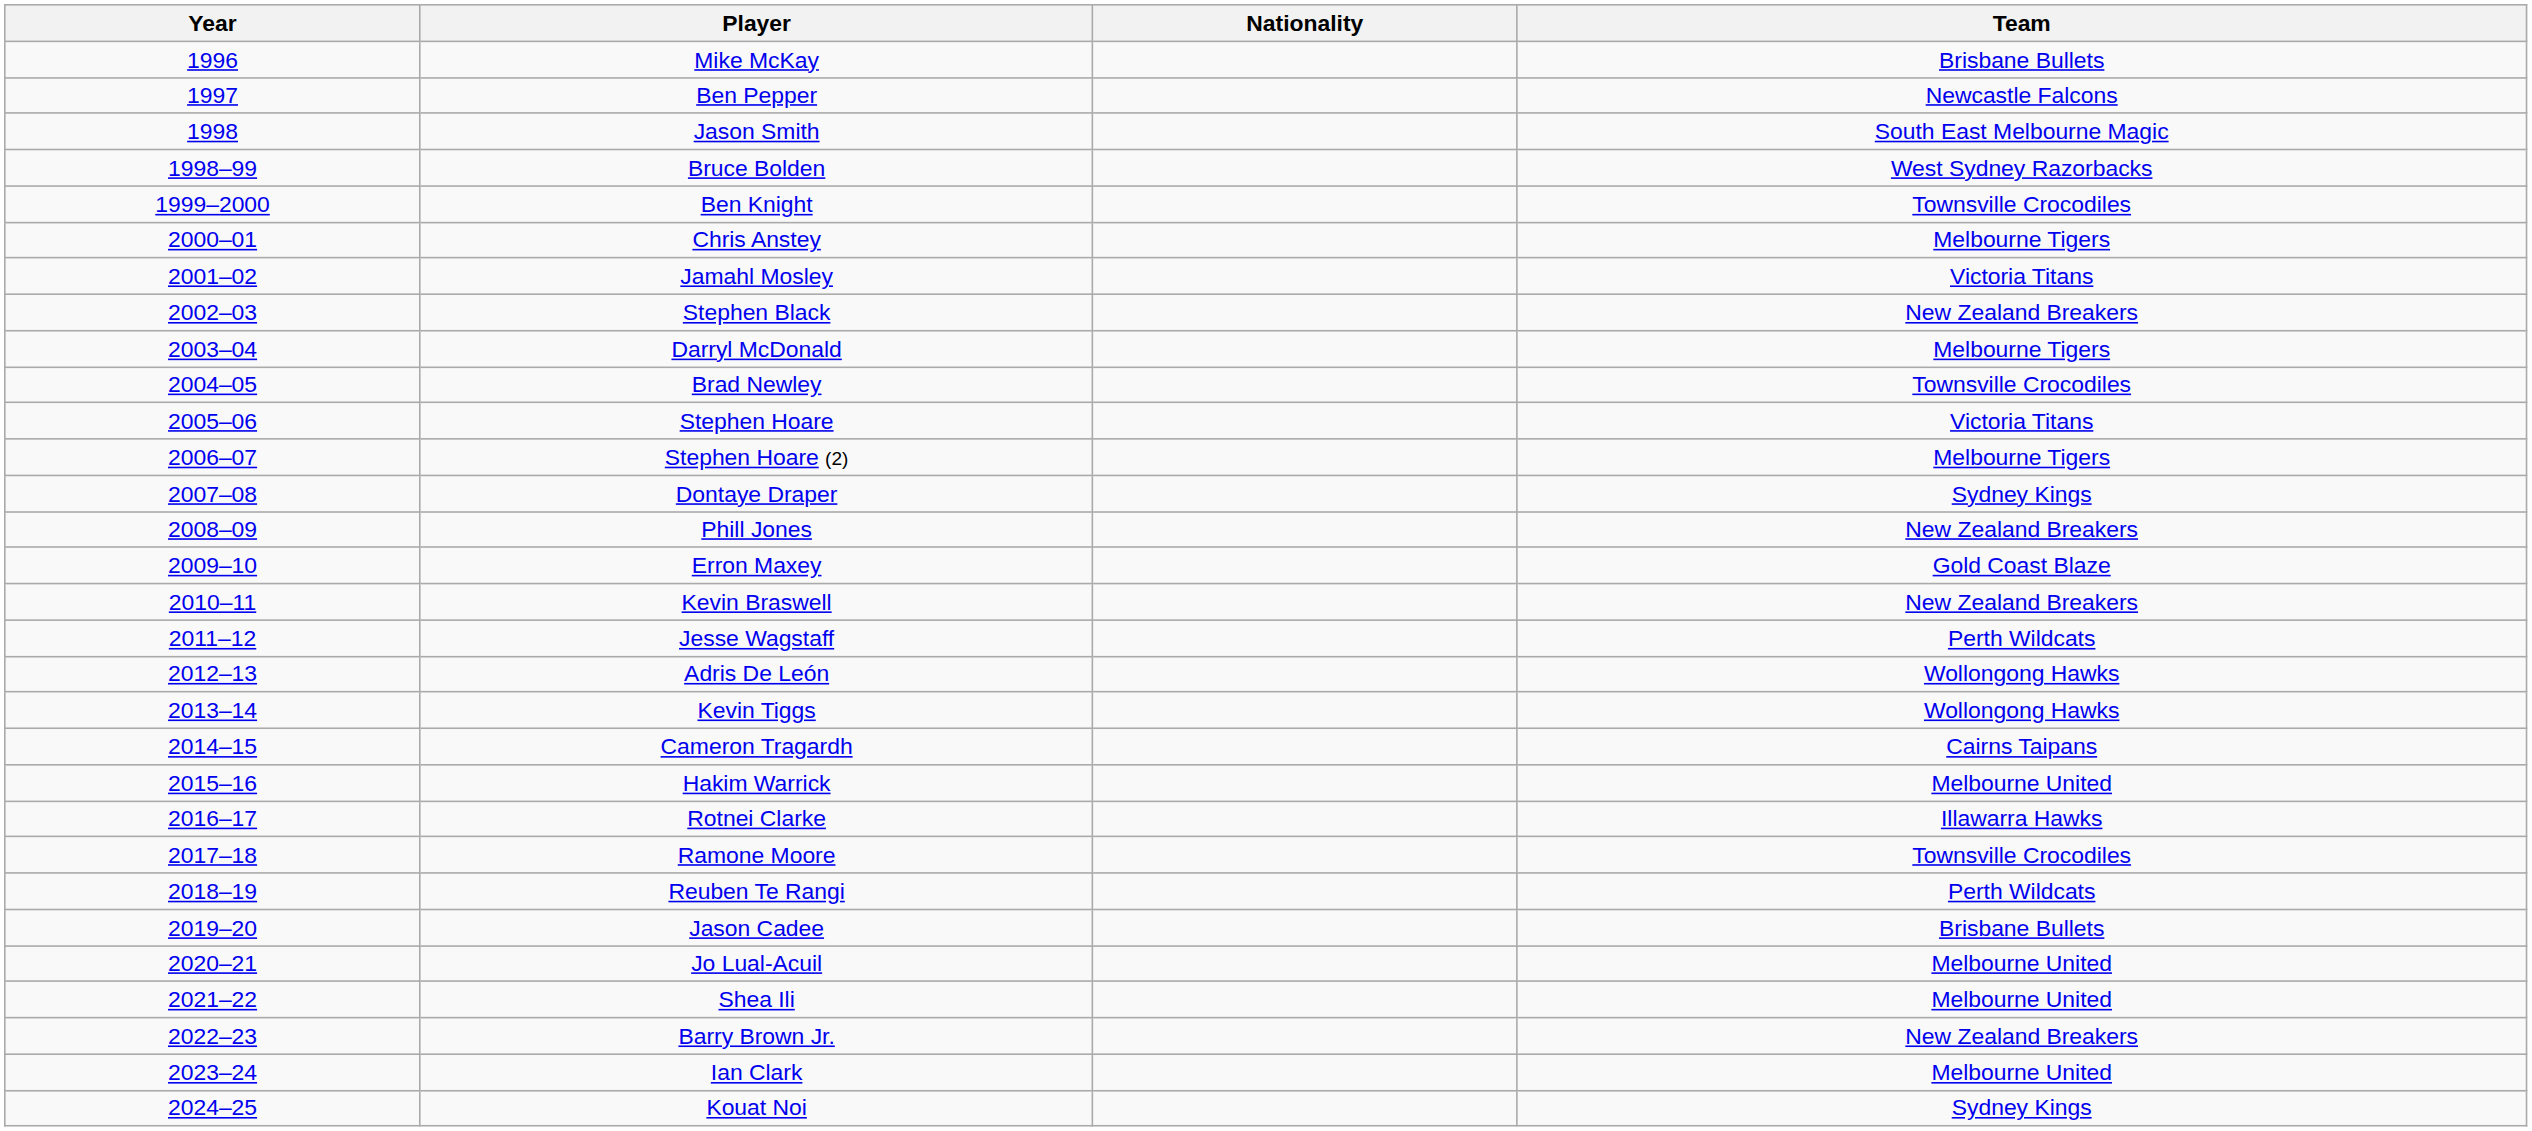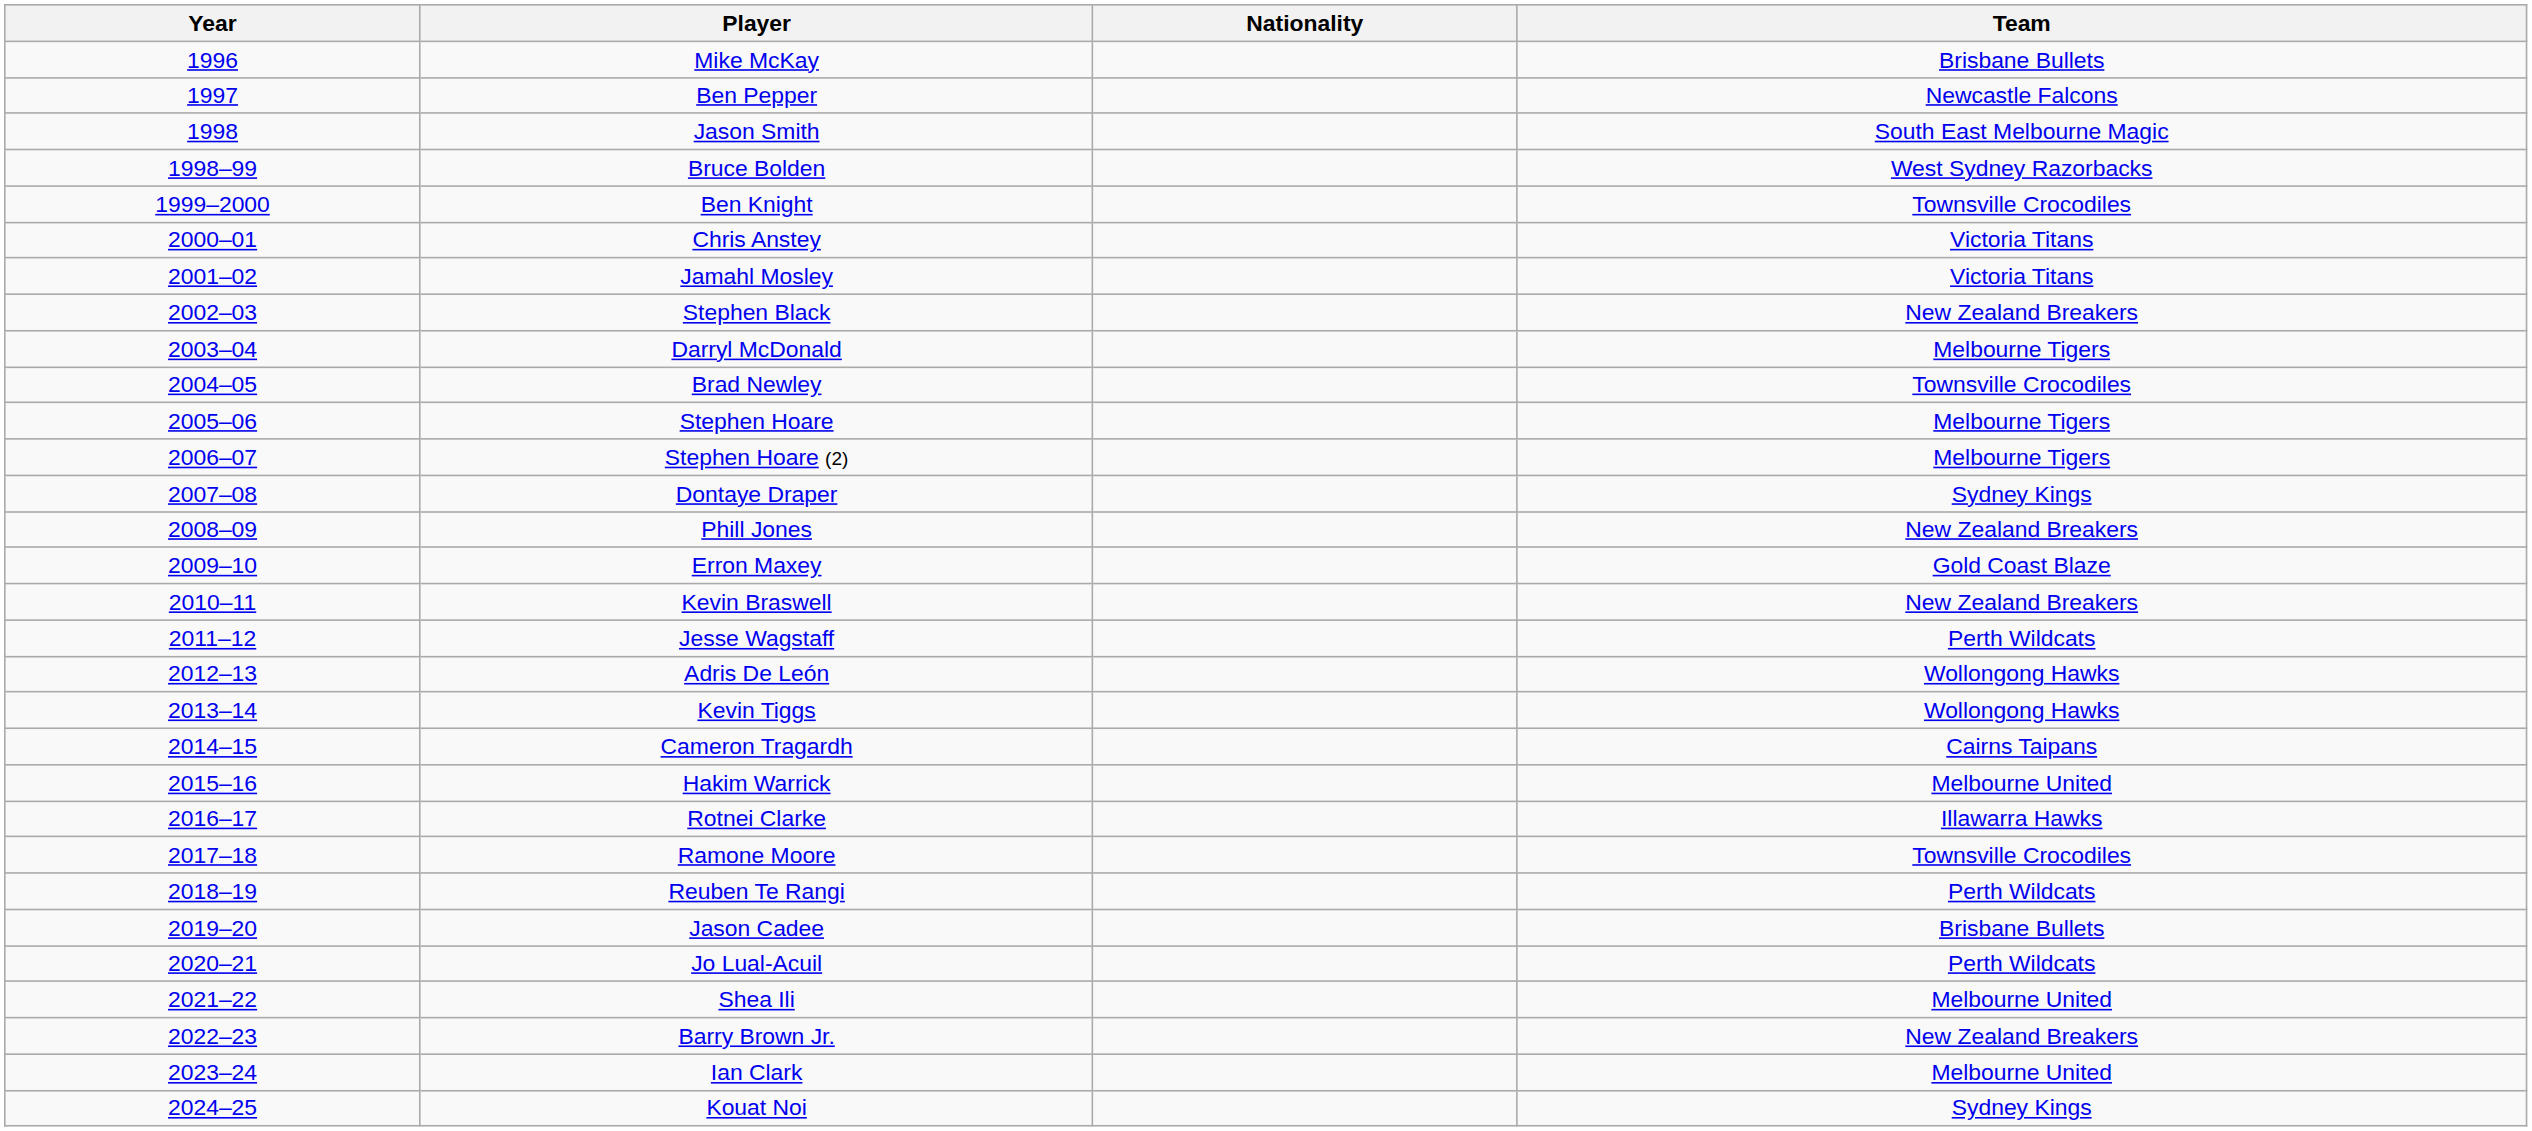 <table class="wikitable" style="width: 80%; text-align:center; font-size:90%">
 <tr>
 <th>Year</th>
 <th>Player</th>
 <th>Nationality</th>
 <th>Team</th>
 </tr>
 <tr>
 <td><a href='#'>1996</a></td>
 <td><a href='#'>Mike McKay</a></td>
 <td></td>
 <td><a href='#'>Brisbane Bullets</a></td>
 </tr>
 <tr>
 <td><a href='#'>1997</a></td>
 <td><a href='#'>Ben Pepper</a></td>
 <td></td>
 <td><a href='#'>Newcastle Falcons</a></td>
 </tr>
 <tr>
 <td><a href='#'>1998</a></td>
 <td><a href='#'>Jason Smith</a></td>
 <td></td>
 <td><a href='#'>South East Melbourne Magic</a></td>
 </tr>
 <tr>
 <td><a href='#'>1998–99</a></td>
 <td><a href='#'>Bruce Bolden</a></td>
 <td></td>
 <td><a href='#'>West Sydney Razorbacks</a></td>
 </tr>
 <tr>
 <td><a href='#'>1999–2000</a></td>
 <td><a href='#'>Ben Knight</a></td>
 <td></td>
 <td><a href='#'>Townsville Crocodiles</a></td>
 </tr>
 <tr>
 <td><a href='#'>2000–01</a></td>
 <td><a href='#'>Chris Anstey</a></td>
 <td></td>
-<td><a href='#'>Melbourne Tigers</a></td>
+<td><a href='#'>Victoria Titans</a></td>
 </tr>
 <tr>
 <td><a href='#'>2001–02</a></td>
 <td><a href='#'>Jamahl Mosley</a></td>
 <td></td>
 <td><a href='#'>Victoria Titans</a></td>
 </tr>
 <tr>
 <td><a href='#'>2002–03</a></td>
 <td><a href='#'>Stephen Black</a></td>
 <td></td>
 <td><a href='#'>New Zealand Breakers</a></td>
 </tr>
 <tr>
 <td><a href='#'>2003–04</a></td>
 <td><a href='#'>Darryl McDonald</a></td>
 <td></td>
 <td><a href='#'>Melbourne Tigers</a></td>
 </tr>
 <tr>
 <td><a href='#'>2004–05</a></td>
 <td><a href='#'>Brad Newley</a></td>
 <td></td>
 <td><a href='#'>Townsville Crocodiles</a></td>
 </tr>
 <tr>
 <td><a href='#'>2005–06</a></td>
 <td><a href='#'>Stephen Hoare</a></td>
 <td></td>
-<td><a href='#'>Victoria Titans</a></td>
+<td><a href='#'>Melbourne Tigers</a></td>
 </tr>
 <tr>
 <td><a href='#'>2006–07</a></td>
 <td><a href='#'>Stephen Hoare</a> <small>(2)</small></td>
 <td></td>
 <td><a href='#'>Melbourne Tigers</a></td>
 </tr>
 <tr>
 <td><a href='#'>2007–08</a></td>
 <td><a href='#'>Dontaye Draper</a></td>
 <td></td>
 <td><a href='#'>Sydney Kings</a></td>
 </tr>
 <tr>
 <td><a href='#'>2008–09</a></td>
 <td><a href='#'>Phill Jones</a></td>
 <td></td>
 <td><a href='#'>New Zealand Breakers</a></td>
 </tr>
 <tr>
 <td><a href='#'>2009–10</a></td>
 <td><a href='#'>Erron Maxey</a></td>
 <td></td>
 <td><a href='#'>Gold Coast Blaze</a></td>
 </tr>
 <tr>
 <td><a href='#'>2010–11</a></td>
 <td><a href='#'>Kevin Braswell</a></td>
 <td></td>
 <td><a href='#'>New Zealand Breakers</a></td>
 </tr>
 <tr>
 <td><a href='#'>2011–12</a></td>
 <td><a href='#'>Jesse Wagstaff</a></td>
 <td></td>
 <td><a href='#'>Perth Wildcats</a></td>
 </tr>
 <tr>
 <td><a href='#'>2012–13</a></td>
 <td><a href='#'>Adris De León</a></td>
 <td></td>
 <td><a href='#'>Wollongong Hawks</a></td>
 </tr>
 <tr>
 <td><a href='#'>2013–14</a></td>
 <td><a href='#'>Kevin Tiggs</a></td>
 <td></td>
 <td><a href='#'>Wollongong Hawks</a></td>
 </tr>
 <tr>
 <td><a href='#'>2014–15</a></td>
 <td><a href='#'>Cameron Tragardh</a></td>
 <td></td>
 <td><a href='#'>Cairns Taipans</a></td>
 </tr>
 <tr>
 <td><a href='#'>2015–16</a></td>
 <td><a href='#'>Hakim Warrick</a></td>
 <td></td>
 <td><a href='#'>Melbourne United</a></td>
 </tr>
 <tr>
 <td><a href='#'>2016–17</a></td>
 <td><a href='#'>Rotnei Clarke</a></td>
 <td></td>
 <td><a href='#'>Illawarra Hawks</a></td>
 </tr>
 <tr>
 <td><a href='#'>2017–18</a></td>
 <td><a href='#'>Ramone Moore</a></td>
 <td></td>
 <td><a href='#'>Townsville Crocodiles</a></td>
 </tr>
 <tr>
 <td><a href='#'>2018–19</a></td>
 <td><a href='#'>Reuben Te Rangi</a></td>
 <td></td>
 <td><a href='#'>Perth Wildcats</a></td>
 </tr>
 <tr>
 <td><a href='#'>2019–20</a></td>
 <td><a href='#'>Jason Cadee</a></td>
 <td></td>
 <td><a href='#'>Brisbane Bullets</a></td>
 </tr>
 <tr>
 <td><a href='#'>2020–21</a></td>
 <td><a href='#'>Jo Lual-Acuil</a></td>
 <td></td>
-<td><a href='#'>Melbourne United</a></td>
+<td><a href='#'>Perth Wildcats</a></td>
 </tr>
 <tr>
 <td><a href='#'>2021–22</a></td>
 <td><a href='#'>Shea Ili</a></td>
 <td></td>
 <td><a href='#'>Melbourne United</a></td>
 </tr>
 <tr>
 <td><a href='#'>2022–23</a></td>
 <td><a href='#'>Barry Brown Jr.</a></td>
 <td></td>
 <td><a href='#'>New Zealand Breakers</a></td>
 </tr>
 <tr>
 <td><a href='#'>2023–24</a></td>
 <td><a href='#'>Ian Clark</a></td>
 <td></td>
 <td><a href='#'>Melbourne United</a></td>
 </tr>
 <tr>
 <td><a href='#'>2024–25</a></td>
 <td><a href='#'>Kouat Noi</a></td>
 <td></td>
 <td><a href='#'>Sydney Kings</a></td>
 </tr>
 </table>
